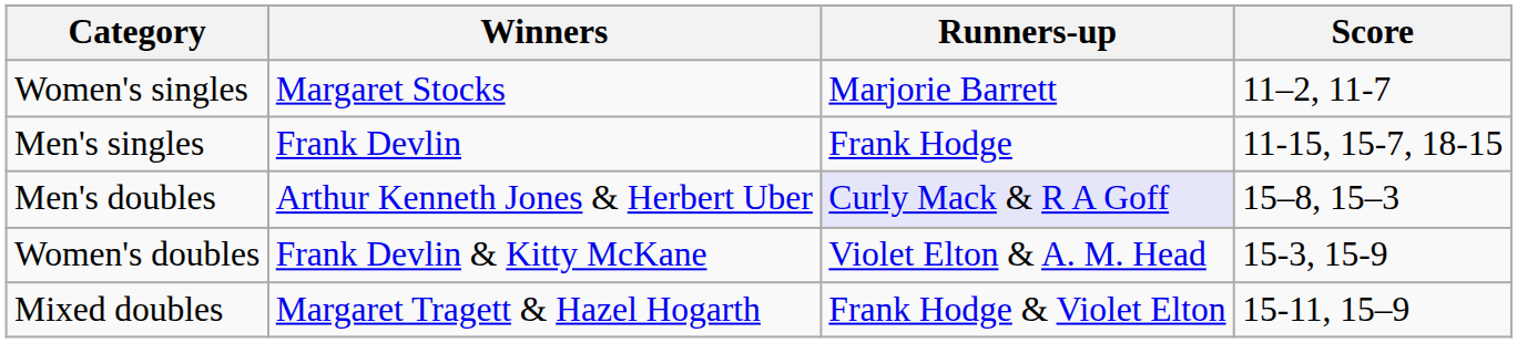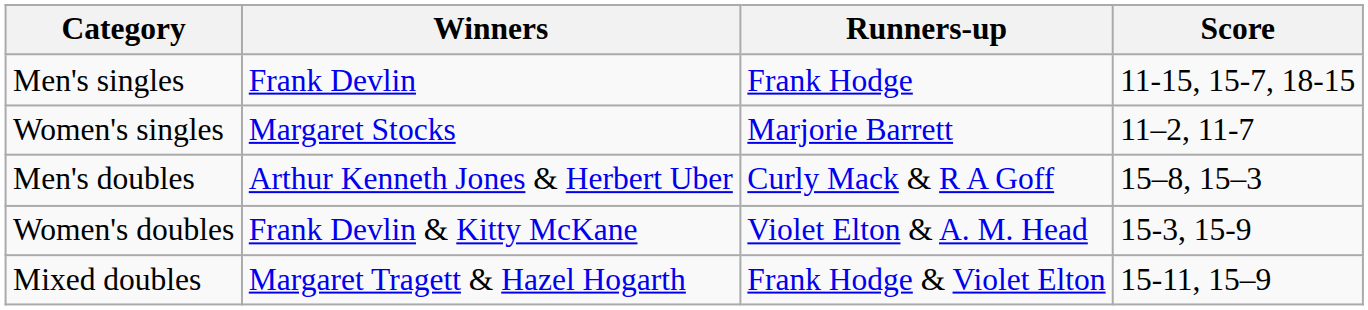 <table class=wikitable style="margin:auto;">
 <tr>
 <th>Category</th>
 <th>Winners</th>
 <th>Runners-up</th>
 <th>Score</th>
 </tr>
 <tr>
+<td>Men's singles</td>
+<td> <a href='#'>Frank Devlin</a></td>
+<td> <a href='#'>Frank Hodge</a></td>
+<td>11-15, 15-7, 18-15</td>
+</tr>
+<tr>
 <td>Women's singles</td>
 <td> <a href='#'>Margaret Stocks</a></td>
 <td> <a href='#'>Marjorie Barrett</a></td>
 <td>11–2, 11-7</td>
 </tr>
 <tr>
-<td>Men's singles</td>
-<td> <a href='#'>Frank Devlin</a></td>
-<td> <a href='#'>Frank Hodge</a></td>
-<td>11-15, 15-7, 18-15</td>
-</tr>
-<tr>
 <td>Men's doubles</td>
 <td> <a href='#'>Arthur Kenneth Jones</a> & <a href='#'>Herbert Uber</a></td>
-<td style="background: lavender;"> <a href='#'>Curly Mack</a> & <a href='#'>R A Goff</a></td>
+<td> <a href='#'>Curly Mack</a> & <a href='#'>R A Goff</a></td>
 <td>15–8, 15–3</td>
 </tr>
 <tr>
 <td>Women's doubles</td>
 <td> <a href='#'>Frank Devlin</a> &  <a href='#'>Kitty McKane</a></td>
 <td> <a href='#'>Violet Elton</a> &  <a href='#'>A. M. Head</a></td>
 <td>15-3, 15-9</td>
 </tr>
 <tr>
 <td>Mixed doubles</td>
 <td> <a href='#'>Margaret Tragett</a> & <a href='#'>Hazel Hogarth</a></td>
 <td> <a href='#'>Frank Hodge</a> & <a href='#'>Violet Elton</a></td>
 <td>15-11, 15–9</td>
 </tr>
 </table>
